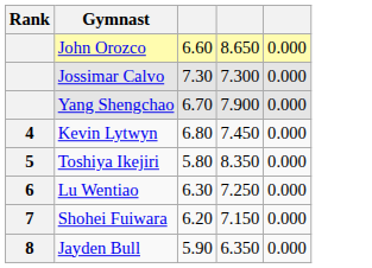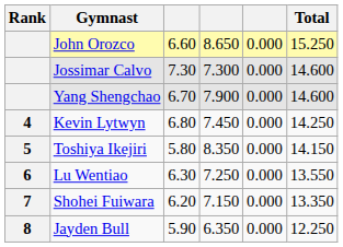 <table class="wikitable sortable" style="text-align:center; font-size:95%">
 <tr>
 <th scope=col>Rank</th>
 <th scope=col>Gymnast</th>
 <th scope=col></th>
 <th scope=col></th>
 <th scope=col></th>
+<th scope=col>Total</th>
 </tr>
 <tr bgcolor=fffcaf>
 <th scope=row style="text-align:center"></th>
 <td align=left><a href='#'>John Orozco</a><br></td>
 <td>6.60</td>
 <td>8.650</td>
 <td>0.000</td>
+<td>15.250</td>
 </tr>
 <tr bgcolor=e5e5e5>
 <th scope=row style="text-align:center"></th>
 <td align=left><a href='#'>Jossimar Calvo</a><br></td>
 <td>7.30</td>
 <td>7.300</td>
 <td>0.000</td>
+<td>14.600</td>
 </tr>
 <tr bgcolor=e5e5e5>
 <th scope=row style="text-align:center"></th>
 <td align=left><a href='#'>Yang Shengchao</a><br></td>
 <td>6.70</td>
 <td>7.900</td>
 <td>0.000</td>
+<td>14.600</td>
 </tr>
 <tr>
 <th scope=row style="text-align:center">4</th>
 <td align=left><a href='#'>Kevin Lytwyn</a><br></td>
 <td>6.80</td>
 <td>7.450</td>
 <td>0.000</td>
+<td>14.250</td>
 </tr>
 <tr>
 <th scope=row style="text-align:center">5</th>
 <td align=left><a href='#'>Toshiya Ikejiri</a><br></td>
 <td>5.80</td>
 <td>8.350</td>
 <td>0.000</td>
+<td>14.150</td>
 </tr>
 <tr>
 <th scope=row style="text-align:center">6</th>
 <td align=left><a href='#'>Lu Wentiao</a><br></td>
 <td>6.30</td>
 <td>7.250</td>
 <td>0.000</td>
+<td>13.550</td>
 </tr>
 <tr>
 <th scope=row style="text-align:center">7</th>
 <td align=left><a href='#'>Shohei Fuiwara</a><br></td>
 <td>6.20</td>
 <td>7.150</td>
 <td>0.000</td>
+<td>13.350</td>
 </tr>
 <tr>
 <th scope=row style="text-align:center">8</th>
 <td align=left><a href='#'>Jayden Bull</a><br></td>
 <td>5.90</td>
 <td>6.350</td>
 <td>0.000</td>
+<td>12.250</td>
 </tr>
 </table>
